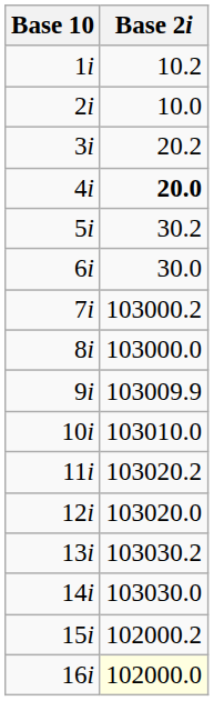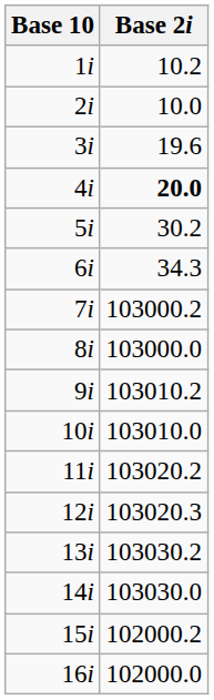 <table class="wikitable" style="text-align:right">
 <tr>
 <th>Base 10</th>
 <th>Base 2<em>i</em></th>
 </tr>
 <tr>
 <td>1<em>i</em></td>
 <td>10.2</td>
 </tr>
 <tr>
 <td>2<em>i</em></td>
 <td>10.0</td>
 </tr>
 <tr>
 <td>3<em>i</em></td>
-<td>20.2</td>
+<td>19.6</td>
 </tr>
 <tr>
 <td>4<em>i</em></td>
 <td><strong>20.0</strong></td>
 </tr>
 <tr>
 <td>5<em>i</em></td>
 <td>30.2</td>
 </tr>
 <tr>
 <td>6<em>i</em></td>
-<td>30.0</td>
+<td>34.3</td>
 </tr>
 <tr>
 <td>7<em>i</em></td>
 <td>103000.2</td>
 </tr>
 <tr>
 <td>8<em>i</em></td>
 <td>103000.0</td>
 </tr>
 <tr>
 <td>9<em>i</em></td>
-<td>103009.9</td>
+<td>103010.2</td>
 </tr>
 <tr>
 <td>10<em>i</em></td>
 <td>103010.0</td>
 </tr>
 <tr>
 <td>11<em>i</em></td>
 <td>103020.2</td>
 </tr>
 <tr>
 <td>12<em>i</em></td>
-<td>103020.0</td>
+<td>103020.3</td>
 </tr>
 <tr>
 <td>13<em>i</em></td>
 <td>103030.2</td>
 </tr>
 <tr>
 <td>14<em>i</em></td>
 <td>103030.0</td>
 </tr>
 <tr>
 <td>15<em>i</em></td>
 <td>102000.2</td>
 </tr>
 <tr>
 <td>16<em>i</em></td>
-<td style="background: lightyellow;">102000.0</td>
+<td>102000.0</td>
 </tr>
 </table>
